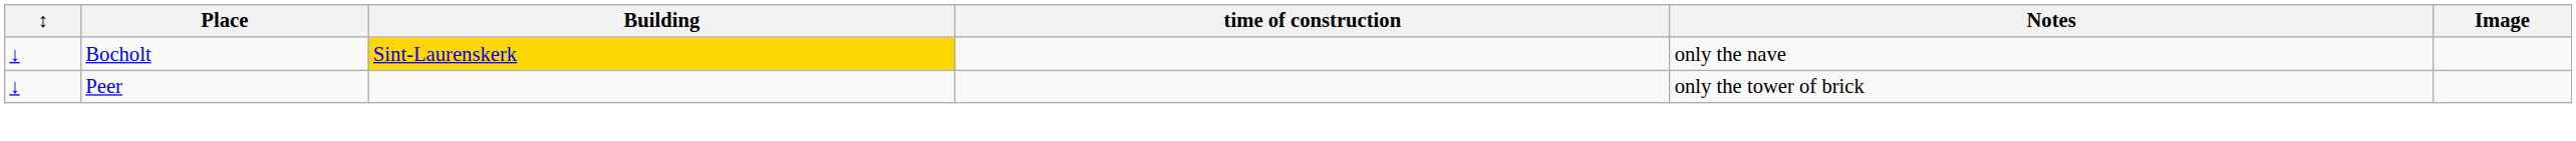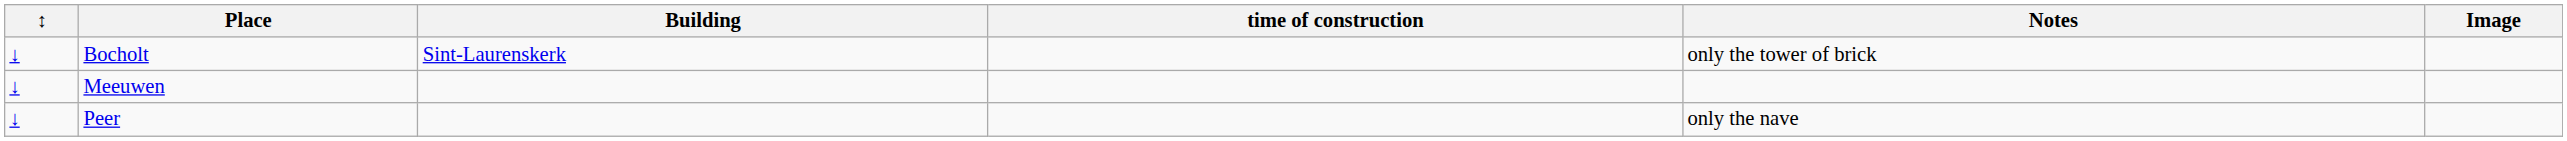 <table class="wikitable"  style="border:2px; width:100%;">
 <tr>
 <th>↕</th>
 <th>Place</th>
 <th>Building</th>
 <th>time of construction</th>
 <th>Notes</th>
 <th style="width:100px;">Image</th>
 </tr>
 <tr>
 <td><a href='#'>↓</a></td>
 <td><a href='#'>Bocholt</a></td>
-<td style="background: gold;"><a href='#'>Sint-Laurenskerk</a></td>
+<td><a href='#'>Sint-Laurenskerk</a></td>
 <td></td>
-<td>only the nave</td>
+<td>only the tower of brick</td>
+<td></td>
+</tr>
+<tr>
+<td><a href='#'>↓</a></td>
+<td><a href='#'>Meeuwen</a></td>
+<td></td>
+<td></td>
+<td></td>
 <td></td>
 </tr>
 <tr>
 <td><a href='#'>↓</a></td>
 <td><a href='#'>Peer</a></td>
 <td></td>
 <td></td>
-<td>only the tower of brick</td>
+<td>only the nave</td>
 <td></td>
 </tr>
 </table>
